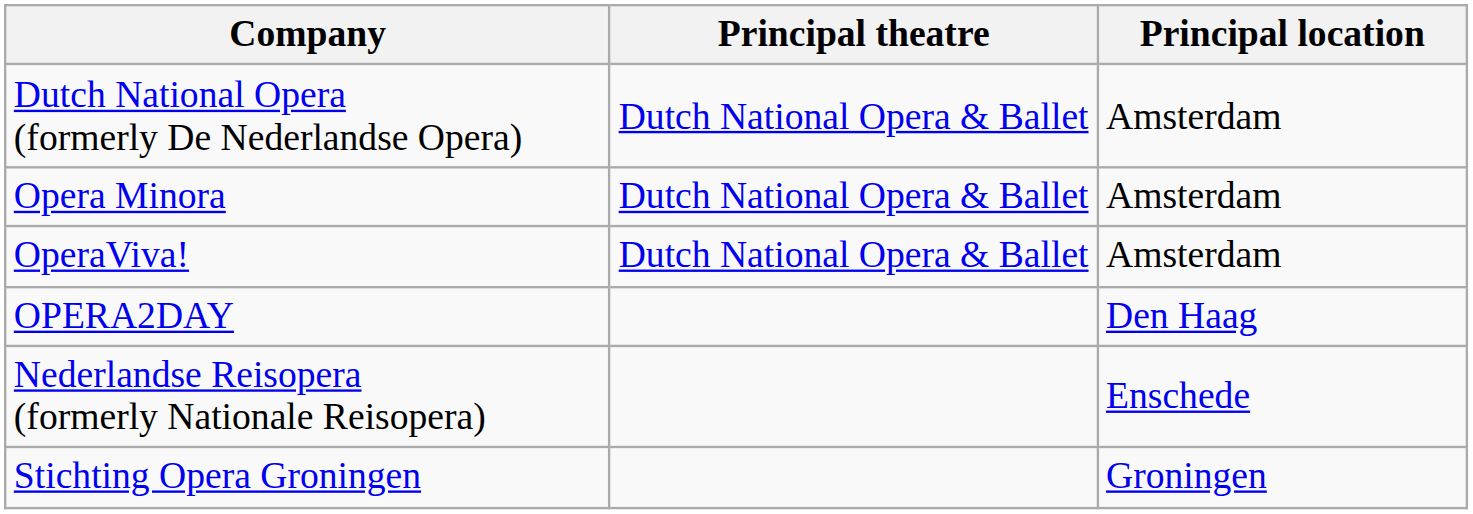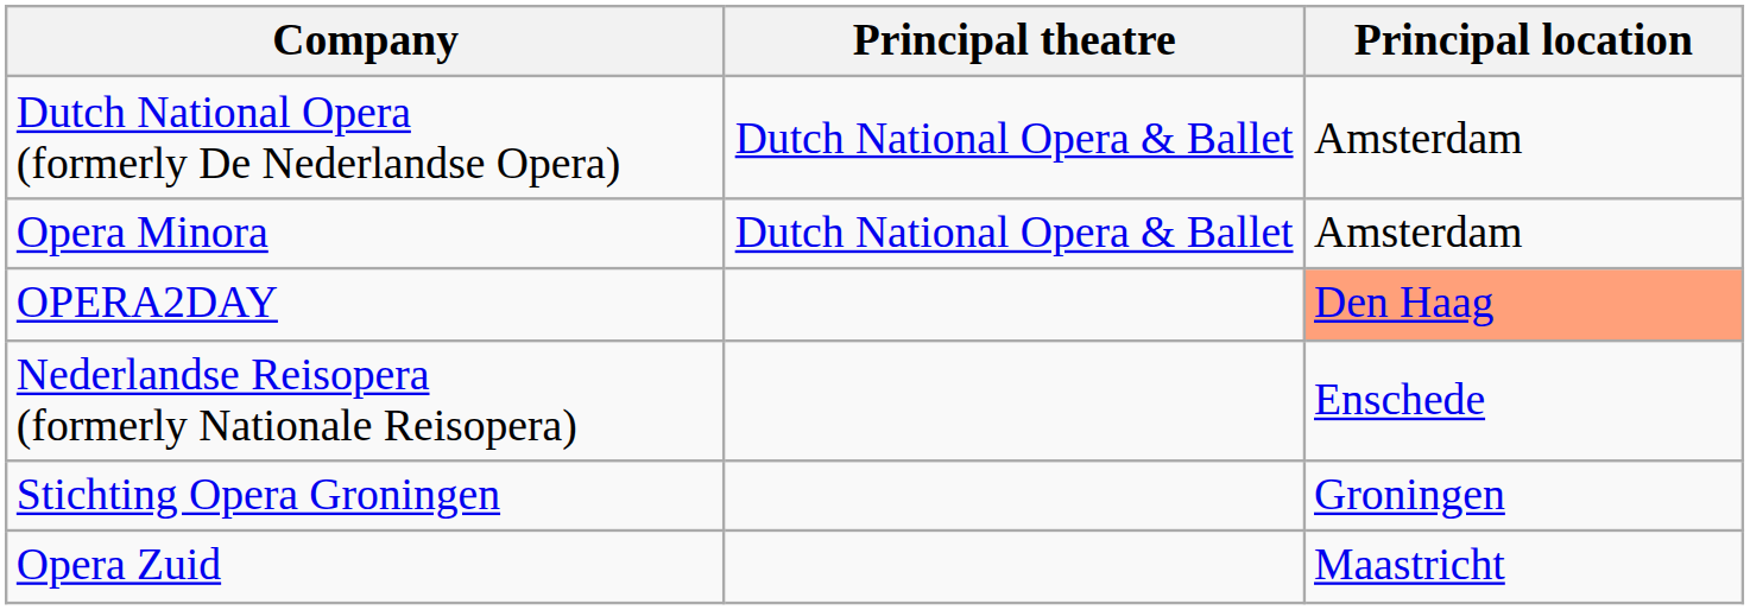 <table class="wikitable">
 <tr>
 <th width=250>Company</th>
 <th width=200>Principal theatre</th>
 <th width=150>Principal location</th>
 </tr>
 <tr>
 <td><a href='#'>Dutch National Opera</a><br>(formerly De Nederlandse Opera)</td>
 <td><a href='#'>Dutch National Opera & Ballet</a></td>
 <td>Amsterdam</td>
 </tr>
 <tr>
 <td><a href='#'>Opera Minora</a></td>
 <td><a href='#'>Dutch National Opera & Ballet</a></td>
 <td>Amsterdam</td>
 </tr>
 <tr>
-<td><a href='#'>OperaViva!</a></td>
-<td><a href='#'>Dutch National Opera & Ballet</a></td>
-<td>Amsterdam</td>
-</tr>
-<tr>
 <td><a href='#'>OPERA2DAY</a></td>
 <td></td>
-<td><a href='#'>Den Haag</a></td>
+<td style="background: lightsalmon;"><a href='#'>Den Haag</a></td>
 </tr>
 <tr>
 <td><a href='#'>Nederlandse Reisopera</a><br>(formerly Nationale Reisopera)</td>
 <td></td>
 <td><a href='#'>Enschede</a></td>
 </tr>
 <tr>
 <td><a href='#'>Stichting Opera Groningen</a></td>
 <td></td>
 <td><a href='#'>Groningen</a></td>
 </tr>
+<tr>
+<td><a href='#'>Opera Zuid</a></td>
+<td></td>
+<td><a href='#'>Maastricht</a></td>
+</tr>
 </table>
